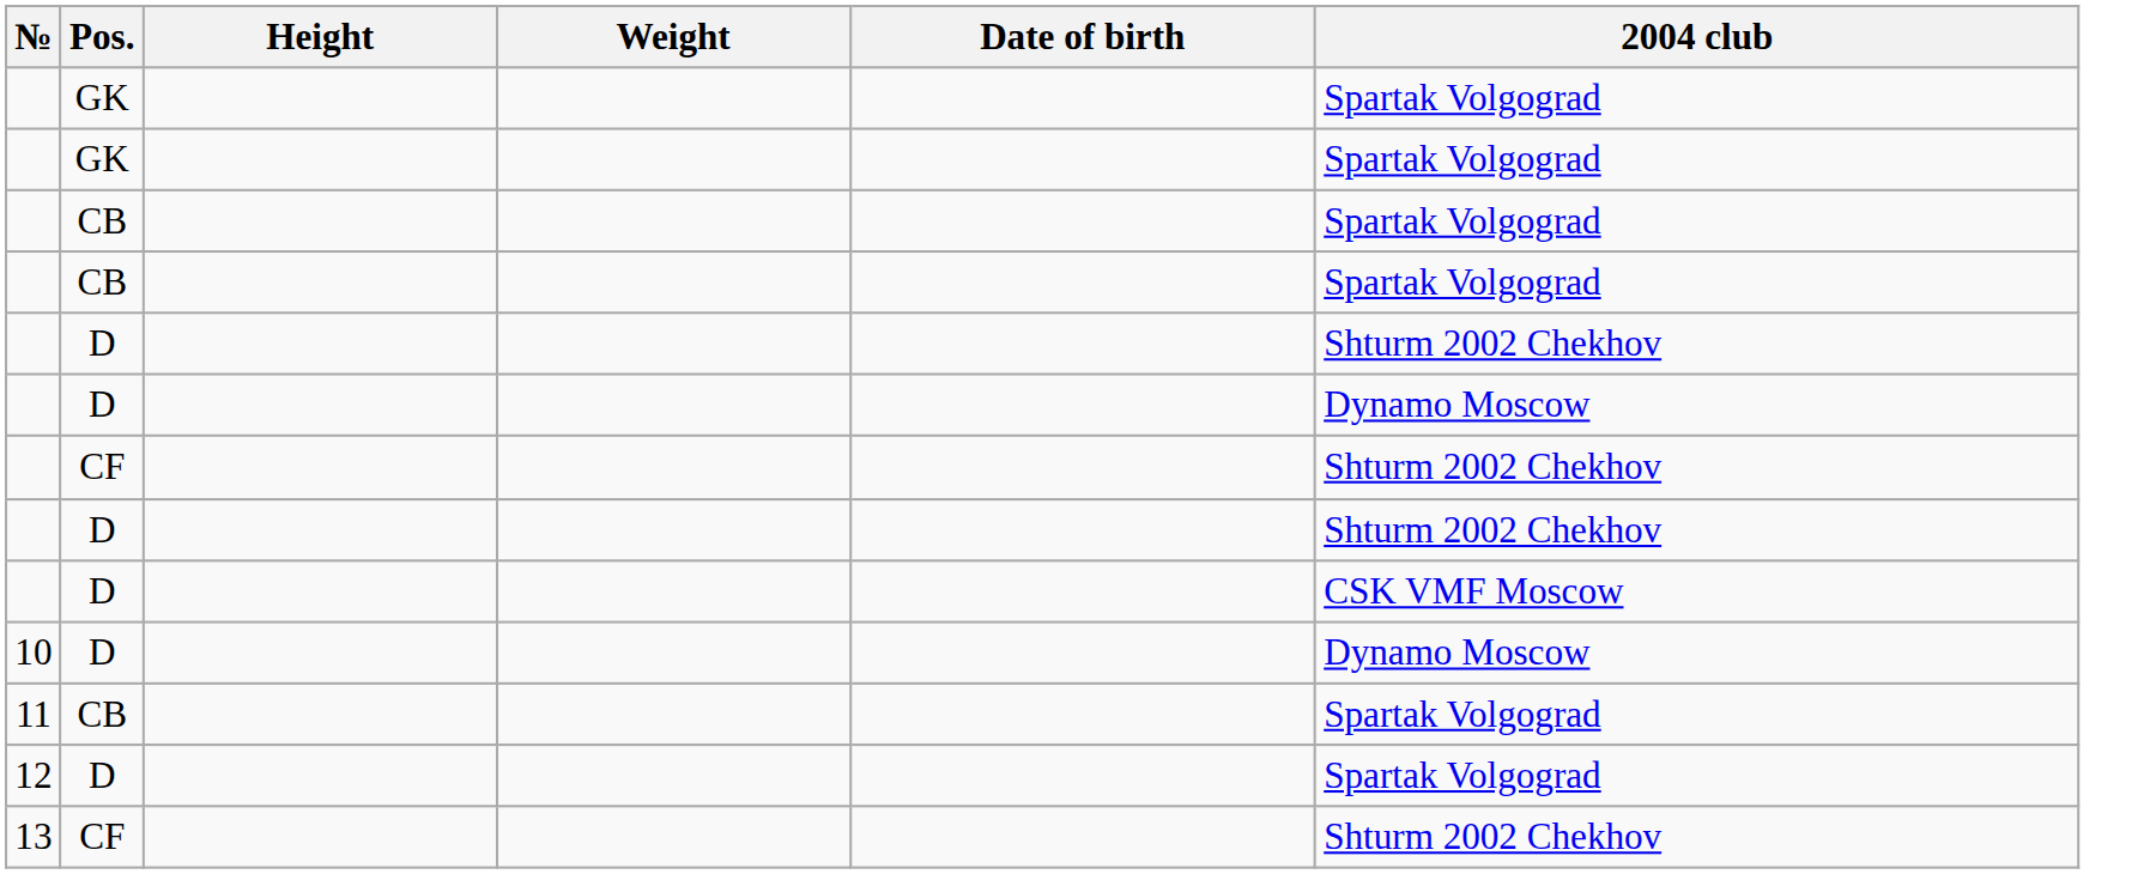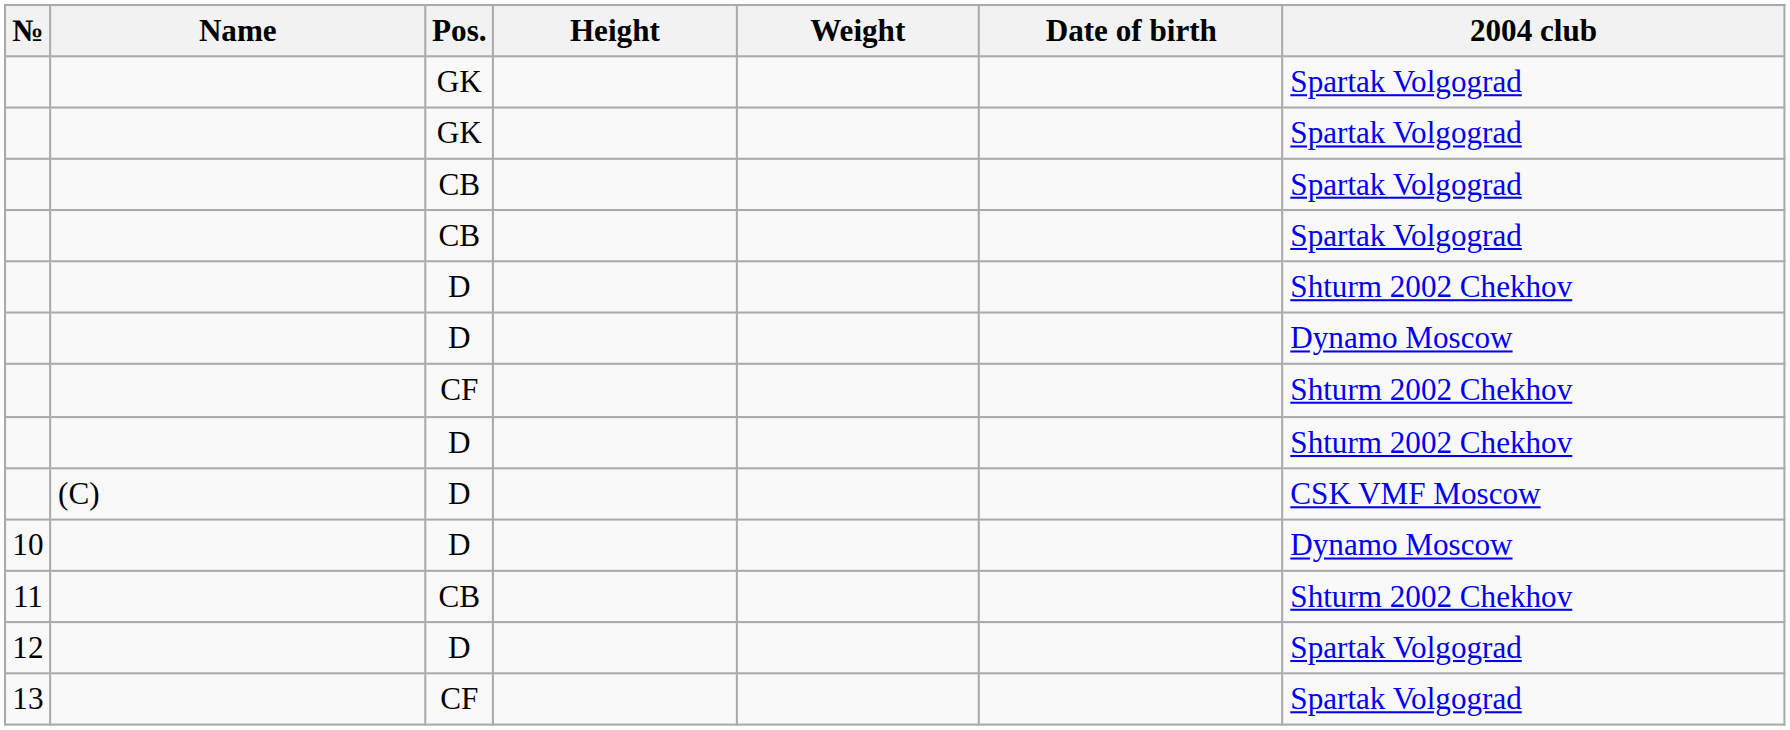 <table class="wikitable sortable" style="font-size:95%; text-align:center;">
 <tr>
 <th>№</th>
+<th style="width:15em">Name</th>
 <th>Pos.</th>
 <th style="width:9em">Height</th>
 <th style="width:9em">Weight</th>
 <th style="width:12em">Date of birth</th>
 <th style="width:20em">2004 club</th>
 </tr>
 <tr>
 <td></td>
+<td style="text-align:left;"></td>
 <td>GK</td>
 <td></td>
 <td></td>
 <td style="text-align:right;"></td>
 <td style="text-align:left;"> <a href='#'>Spartak Volgograd</a></td>
 </tr>
 <tr>
 <td></td>
+<td style="text-align:left;"></td>
 <td>GK</td>
 <td></td>
 <td></td>
 <td style="text-align:right;"></td>
 <td style="text-align:left;"> <a href='#'>Spartak Volgograd</a></td>
 </tr>
 <tr>
 <td></td>
+<td style="text-align:left;"></td>
 <td>CB</td>
 <td></td>
 <td></td>
 <td style="text-align:right;"></td>
 <td style="text-align:left;"> <a href='#'>Spartak Volgograd</a></td>
 </tr>
 <tr>
 <td></td>
+<td style="text-align:left;"></td>
 <td>CB</td>
 <td></td>
 <td></td>
 <td style="text-align:right;"></td>
 <td style="text-align:left;"> <a href='#'>Spartak Volgograd</a></td>
 </tr>
 <tr>
 <td></td>
+<td style="text-align:left;"></td>
 <td>D</td>
 <td></td>
 <td></td>
 <td style="text-align:right;"></td>
 <td style="text-align:left;"> <a href='#'>Shturm 2002 Chekhov</a></td>
 </tr>
 <tr>
 <td></td>
+<td style="text-align:left;"></td>
 <td>D</td>
 <td></td>
 <td></td>
 <td style="text-align:right;"></td>
 <td style="text-align:left;"> <a href='#'>Dynamo Moscow</a></td>
 </tr>
 <tr>
 <td></td>
+<td style="text-align:left;"></td>
 <td>CF</td>
 <td></td>
 <td></td>
 <td style="text-align:right;"></td>
 <td style="text-align:left;"> <a href='#'>Shturm 2002 Chekhov</a></td>
 </tr>
 <tr>
 <td></td>
+<td style="text-align:left;"></td>
 <td>D</td>
 <td></td>
 <td></td>
 <td style="text-align:right;"></td>
 <td style="text-align:left;"> <a href='#'>Shturm 2002 Chekhov</a></td>
 </tr>
 <tr>
 <td></td>
+<td style="text-align:left;"> (C)</td>
 <td>D</td>
 <td></td>
 <td></td>
 <td style="text-align:right;"></td>
 <td style="text-align:left;"> <a href='#'>CSK VMF Moscow</a></td>
 </tr>
 <tr>
 <td>10</td>
+<td style="text-align:left;"></td>
 <td>D</td>
 <td></td>
 <td></td>
 <td style="text-align:right;"></td>
 <td style="text-align:left;"> <a href='#'>Dynamo Moscow</a></td>
 </tr>
 <tr>
 <td>11</td>
+<td style="text-align:left;"></td>
 <td>CB</td>
 <td></td>
 <td></td>
 <td style="text-align:right;"></td>
-<td style="text-align:left;"> <a href='#'>Spartak Volgograd</a></td>
+<td style="text-align:left;"> <a href='#'>Shturm 2002 Chekhov</a></td>
 </tr>
 <tr>
 <td>12</td>
+<td style="text-align:left;"></td>
 <td>D</td>
 <td></td>
 <td></td>
 <td style="text-align:right;"></td>
 <td style="text-align:left;"> <a href='#'>Spartak Volgograd</a></td>
 </tr>
 <tr>
 <td>13</td>
+<td style="text-align:left;"></td>
 <td>CF</td>
 <td></td>
 <td></td>
 <td style="text-align:right;"></td>
-<td style="text-align:left;"> <a href='#'>Shturm 2002 Chekhov</a></td>
+<td style="text-align:left;"> <a href='#'>Spartak Volgograd</a></td>
 </tr>
 </table>
